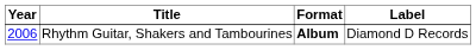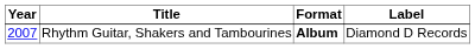 <table border=1 cellpadding=2 style="border-collapse:collapse;">
 <tr style="border-bottom:1px solid black;">
 <th>Year</th>
 <th>Title</th>
 <th>Format</th>
 <th>Label</th>
 </tr>
 <tr>
-<td><a href='#'>2006</a></td>
+<td><a href='#'>2007</a></td>
 <td>Rhythm Guitar, Shakers and Tambourines</td>
 <td><strong>Album</strong></td>
 <td>Diamond D Records</td>
 </tr>
 </table>
